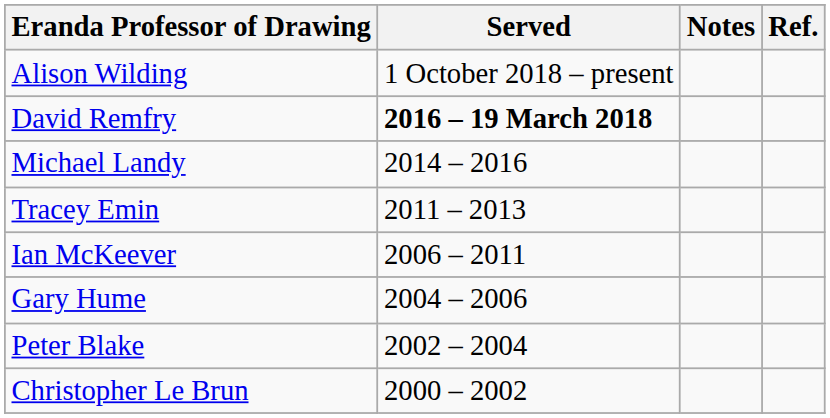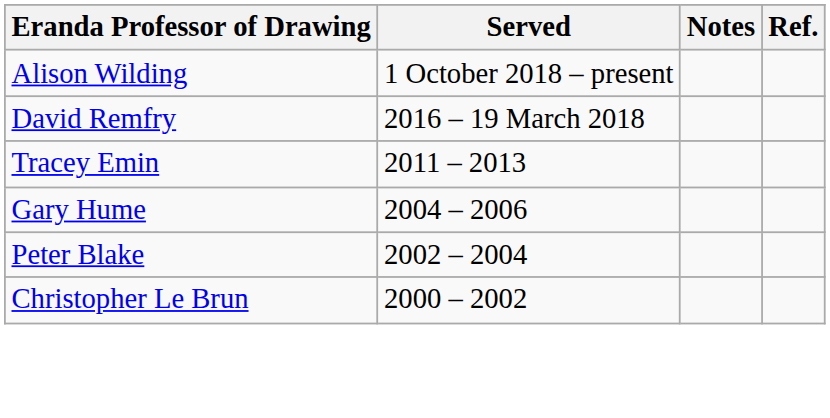 <table class="wikitable">
 <tr>
 <th>Eranda Professor of Drawing</th>
 <th>Served</th>
 <th>Notes</th>
 <th>Ref.</th>
 </tr>
 <tr>
 <td><a href='#'>Alison Wilding</a></td>
 <td>1 October 2018 – present</td>
 <td></td>
 <td></td>
 </tr>
 <tr>
 <td><a href='#'>David Remfry</a></td>
-<td><strong>2016 – 19 March 2018</strong></td>
-<td></td>
-<td></td>
-</tr>
-<tr>
-<td><a href='#'>Michael Landy</a></td>
-<td>2014 – 2016</td>
+<td>2016 – 19 March 2018</td>
 <td></td>
 <td></td>
 </tr>
 <tr>
 <td><a href='#'>Tracey Emin</a></td>
 <td>2011 – 2013</td>
-<td></td>
-<td></td>
-</tr>
-<tr>
-<td><a href='#'>Ian McKeever</a></td>
-<td>2006 – 2011</td>
 <td></td>
 <td></td>
 </tr>
 <tr>
 <td><a href='#'>Gary Hume</a></td>
 <td>2004 – 2006</td>
 <td></td>
 <td></td>
 </tr>
 <tr>
 <td><a href='#'>Peter Blake</a></td>
 <td>2002 – 2004</td>
 <td></td>
 <td></td>
 </tr>
 <tr>
 <td><a href='#'>Christopher Le Brun</a></td>
 <td>2000 – 2002</td>
 <td></td>
 <td></td>
 </tr>
 </table>
